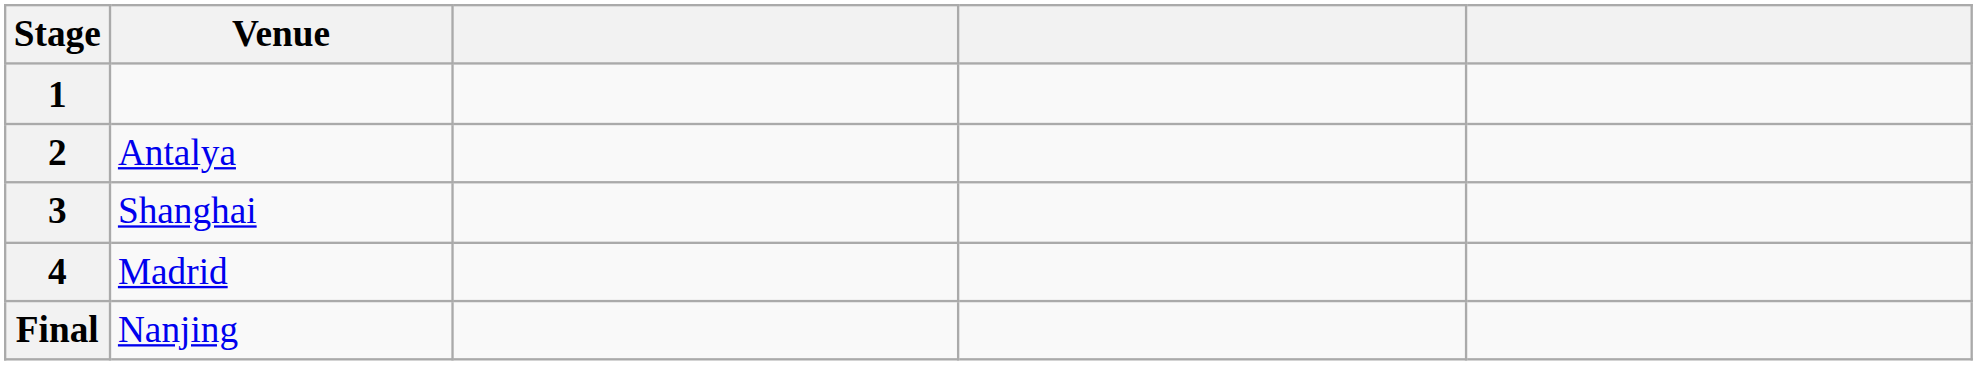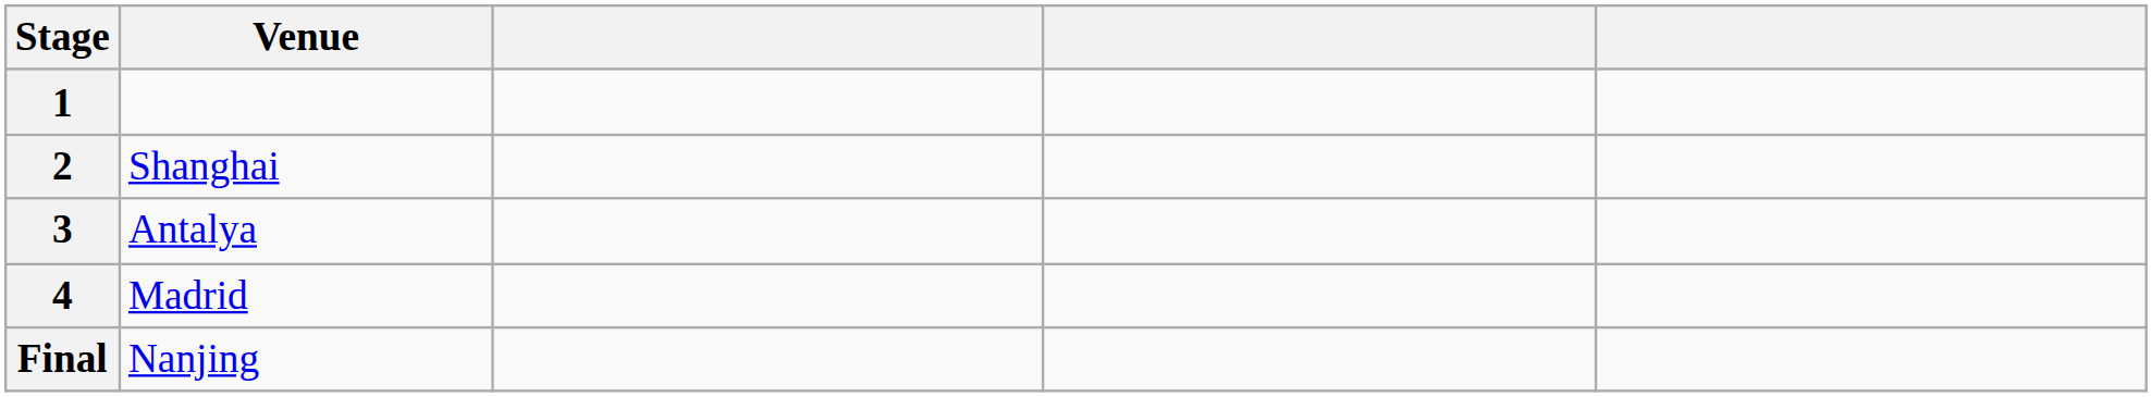 <table class="wikitable">
 <tr>
 <th>Stage</th>
 <th width=140>Venue</th>
 <th width=210></th>
 <th width=210></th>
 <th width=210></th>
 </tr>
 <tr>
 <th>1</th>
 <td></td>
 <td></td>
 <td></td>
 <td></td>
 </tr>
 <tr>
 <th>2</th>
-<td> <a href='#'>Antalya</a></td>
+<td> <a href='#'>Shanghai</a></td>
 <td></td>
 <td></td>
 <td></td>
 </tr>
 <tr>
 <th>3</th>
-<td> <a href='#'>Shanghai</a></td>
+<td> <a href='#'>Antalya</a></td>
 <td></td>
 <td></td>
 <td></td>
 </tr>
 <tr>
 <th>4</th>
 <td> <a href='#'>Madrid</a></td>
 <td></td>
 <td></td>
 <td></td>
 </tr>
 <tr>
 <th>Final</th>
 <td> <a href='#'>Nanjing</a></td>
 <td></td>
 <td></td>
 <td></td>
 </tr>
 </table>
